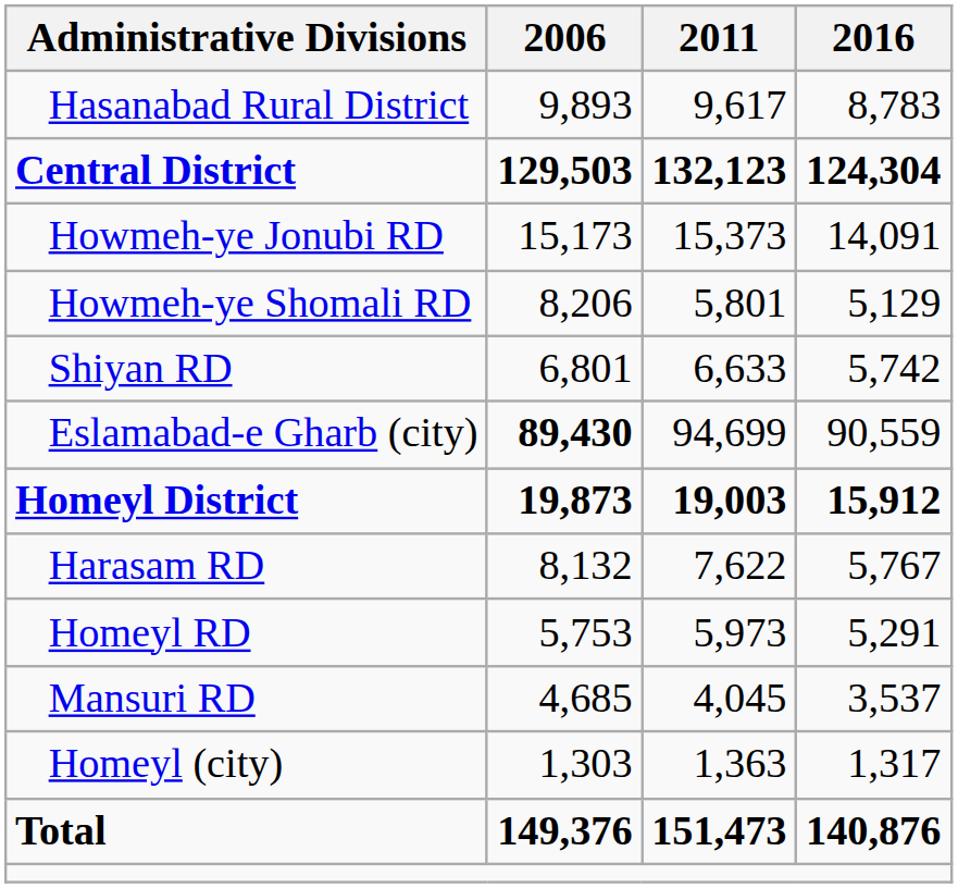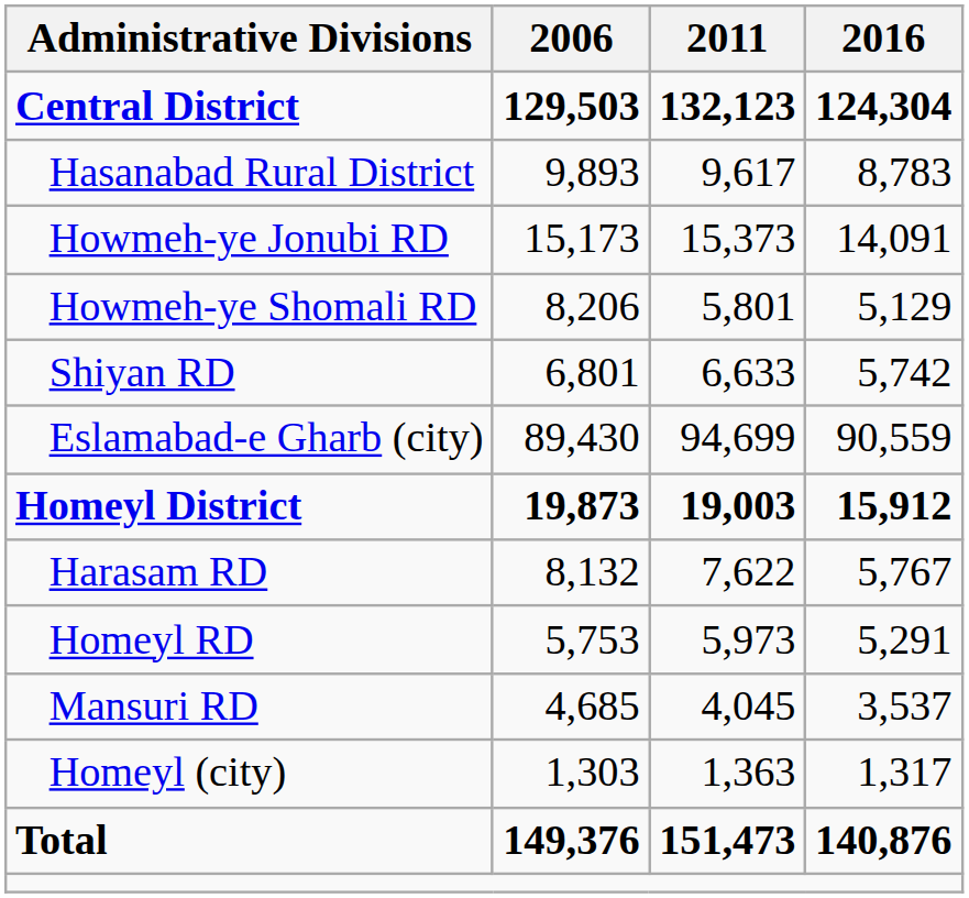 <table class="wikitable">
 <tr>
 <th>Administrative Divisions</th>
 <th>2006</th>
 <th>2011</th>
 <th>2016</th>
 </tr>
 <tr>
+<td><strong><a href='#'>Central District</a></strong></td>
+<td style="text-align: right;"><strong>129,503</strong></td>
+<td style="text-align: right;"><strong>132,123</strong></td>
+<td style="text-align: right;"><strong>124,304</strong></td>
+</tr>
+<tr>
 <td style="padding-left: 1em;"><a href='#'>Hasanabad Rural District</a></td>
 <td style="text-align: right;">9,893</td>
 <td style="text-align: right;">9,617</td>
 <td style="text-align: right;">8,783</td>
-</tr>
-<tr>
-<td><strong><a href='#'>Central District</a></strong></td>
-<td style="text-align: right;"><strong>129,503</strong></td>
-<td style="text-align: right;"><strong>132,123</strong></td>
-<td style="text-align: right;"><strong>124,304</strong></td>
 </tr>
 <tr>
 <td style="padding-left: 1em;"><a href='#'>Howmeh-ye Jonubi RD</a></td>
 <td style="text-align: right;">15,173</td>
 <td style="text-align: right;">15,373</td>
 <td style="text-align: right;">14,091</td>
 </tr>
 <tr>
 <td style="padding-left: 1em;"><a href='#'>Howmeh-ye Shomali RD</a></td>
 <td style="text-align: right;">8,206</td>
 <td style="text-align: right;">5,801</td>
 <td style="text-align: right;">5,129</td>
 </tr>
 <tr>
 <td style="padding-left: 1em;"><a href='#'>Shiyan RD</a></td>
 <td style="text-align: right;">6,801</td>
 <td style="text-align: right;">6,633</td>
 <td style="text-align: right;">5,742</td>
 </tr>
 <tr>
 <td style="padding-left: 1em;"><a href='#'>Eslamabad-e Gharb</a> (city)</td>
-<td style="text-align: right;"><strong>89,430</strong></td>
+<td style="text-align: right;">89,430</td>
 <td style="text-align: right;">94,699</td>
 <td style="text-align: right;">90,559</td>
 </tr>
 <tr>
 <td><strong><a href='#'>Homeyl District</a></strong></td>
 <td style="text-align: right;"><strong>19,873</strong></td>
 <td style="text-align: right;"><strong>19,003</strong></td>
 <td style="text-align: right;"><strong>15,912</strong></td>
 </tr>
 <tr>
 <td style="padding-left: 1em;"><a href='#'>Harasam RD</a></td>
 <td style="text-align: right;">8,132</td>
 <td style="text-align: right;">7,622</td>
 <td style="text-align: right;">5,767</td>
 </tr>
 <tr>
 <td style="padding-left: 1em;"><a href='#'>Homeyl RD</a></td>
 <td style="text-align: right;">5,753</td>
 <td style="text-align: right;">5,973</td>
 <td style="text-align: right;">5,291</td>
 </tr>
 <tr>
 <td style="padding-left: 1em;"><a href='#'>Mansuri RD</a></td>
 <td style="text-align: right;">4,685</td>
 <td style="text-align: right;">4,045</td>
 <td style="text-align: right;">3,537</td>
 </tr>
 <tr>
 <td style="padding-left: 1em;"><a href='#'>Homeyl</a> (city)</td>
 <td style="text-align: right;">1,303</td>
 <td style="text-align: right;">1,363</td>
 <td style="text-align: right;">1,317</td>
 </tr>
 <tr>
 <td><strong>Total</strong></td>
 <td style="text-align: right;"><strong>149,376</strong></td>
 <td style="text-align: right;"><strong>151,473</strong></td>
 <td style="text-align: right;"><strong>140,876</strong></td>
 </tr>
 <tr>
 <td colspan=4></td>
 </tr>
 </table>
